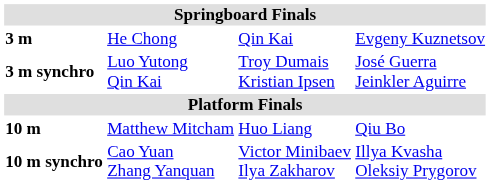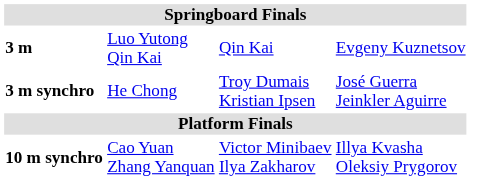 <table>
 <tr style="background:#dfdfdf;">
 <td colspan="4" style="text-align:center;"><strong>Springboard Finals</strong></td>
 </tr>
 <tr>
 <th scope=row style="text-align:left">3 m <br></th>
-<td><a href='#'>He Chong</a><br><small></small></td>
+<td><a href='#'>Luo Yutong</a><br><a href='#'>Qin Kai</a><br><small></small></td>
 <td><a href='#'>Qin Kai</a><br><small></small></td>
 <td><a href='#'>Evgeny Kuznetsov</a><br><small></small></td>
 </tr>
 <tr>
 <th scope=row style="text-align:left">3 m synchro <br></th>
-<td><a href='#'>Luo Yutong</a><br><a href='#'>Qin Kai</a><br><small></small></td>
+<td><a href='#'>He Chong</a><br><small></small></td>
 <td><a href='#'>Troy Dumais</a><br><a href='#'>Kristian Ipsen</a><br><small></small></td>
 <td><a href='#'>José Guerra</a><br><a href='#'>Jeinkler Aguirre</a><br><small></small></td>
 </tr>
 <tr style="background:#dfdfdf;">
 <td colspan="4" style="text-align:center;"><strong>Platform Finals</strong></td>
-</tr>
-<tr>
-<th scope=row style="text-align:left">10 m <br></th>
-<td><a href='#'>Matthew Mitcham</a><br><small></small></td>
-<td><a href='#'>Huo Liang</a><br><small></small></td>
-<td><a href='#'>Qiu Bo</a><br><small></small></td>
 </tr>
 <tr>
 <th scope=row style="text-align:left">10 m synchro <br></th>
 <td><a href='#'>Cao Yuan</a><br><a href='#'>Zhang Yanquan</a><br><small></small></td>
 <td><a href='#'>Victor Minibaev</a><br><a href='#'>Ilya Zakharov</a><br><small></small></td>
 <td><a href='#'>Illya Kvasha</a><br><a href='#'>Oleksiy Prygorov</a><br><small></small></td>
 </tr>
 </table>
